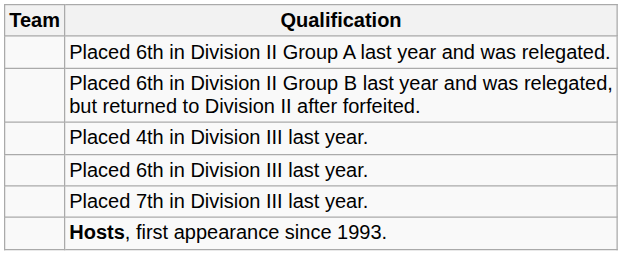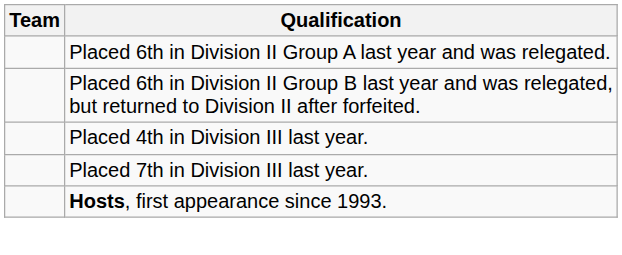 <table class="wikitable">
 <tr>
 <th>Team</th>
 <th>Qualification</th>
 </tr>
 <tr>
 <td></td>
 <td>Placed 6th in Division II Group A last year and was relegated.</td>
 </tr>
 <tr>
 <td></td>
 <td>Placed 6th in Division II Group B last year and was relegated,<br>but returned to Division II after  forfeited.</td>
 </tr>
 <tr>
 <td></td>
 <td>Placed 4th in Division III last year.</td>
 </tr>
 <tr>
 <td></td>
-<td>Placed 6th in Division III last year.</td>
-</tr>
-<tr>
-<td></td>
 <td>Placed 7th in Division III last year.</td>
 </tr>
 <tr>
 <td></td>
 <td><strong>Hosts</strong>, first appearance since 1993.</td>
 </tr>
 </table>
